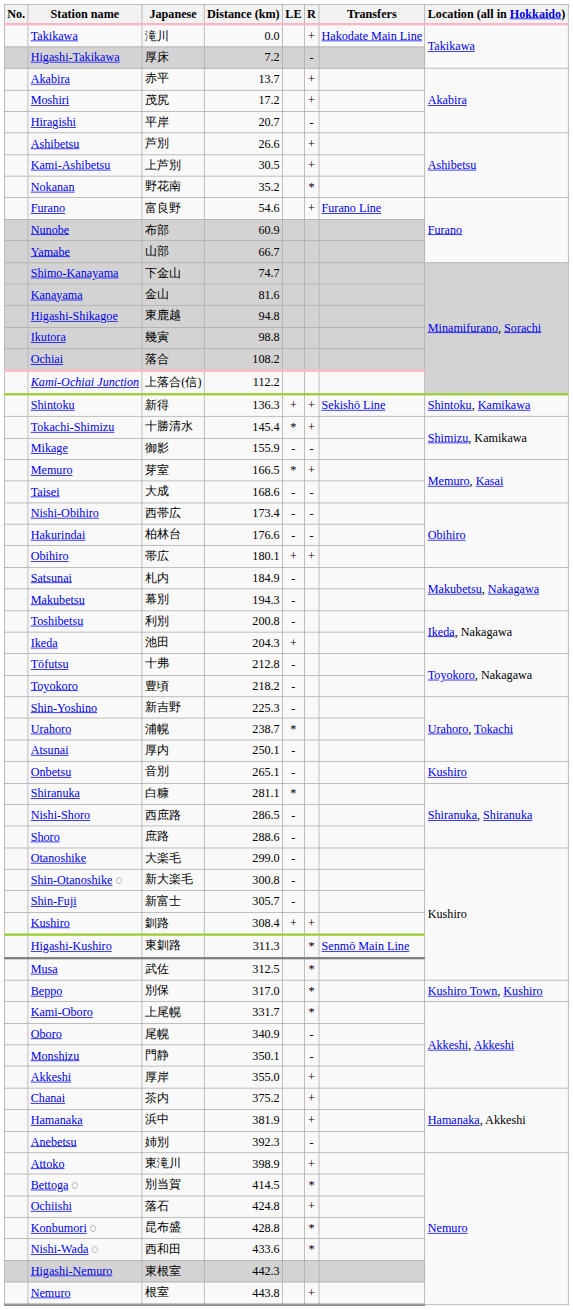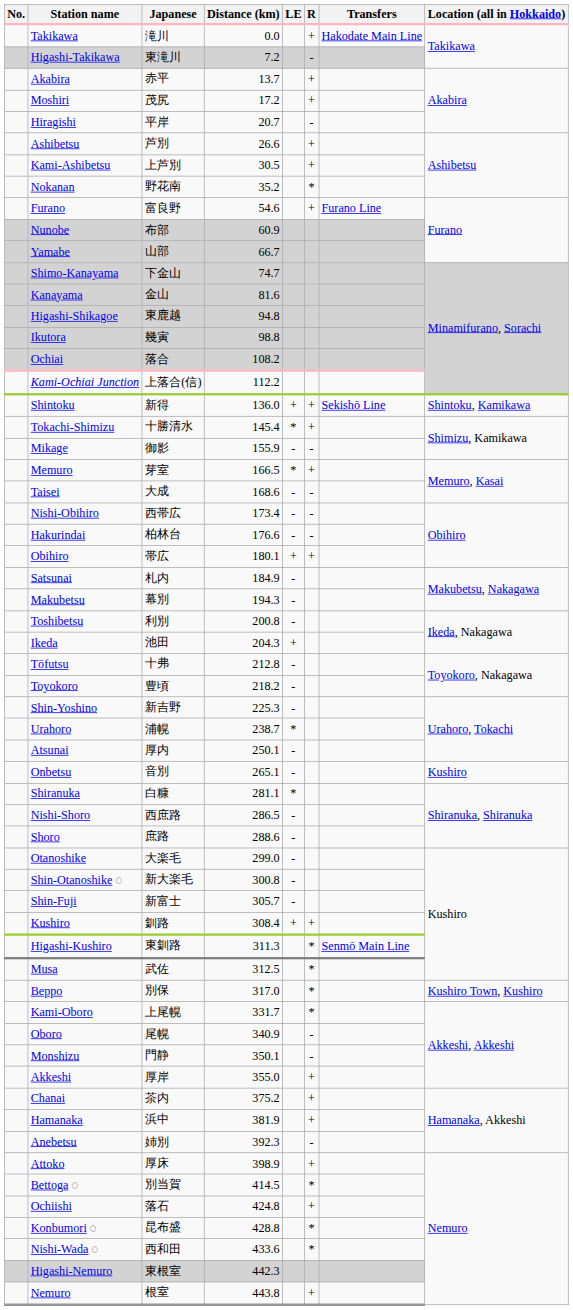 <table class="wikitable">
 <tr>
 <th>No.</th>
 <th>Station name</th>
 <th>Japanese</th>
 <th>Distance (km)</th>
 <th>LE</th>
 <th>R</th>
 <th>Transfers</th>
 <th>Location (all in <a href='#'>Hokkaido</a>)</th>
 </tr>
 <tr style="border-top:lightpink solid 3px;">
 <td></td>
 <td><a href='#'>Takikawa</a></td>
 <td>滝川</td>
 <td align=right>0.0</td>
 <td></td>
 <td align=center>+</td>
 <td> <a href='#'>Hakodate Main Line</a></td>
 <td rowspan=2><a href='#'>Takikawa</a></td>
 </tr>
 <tr style="background-color:lightgrey;">
 <td></td>
 <td><a href='#'>Higashi-Takikawa</a></td>
-<td>厚床</td>
+<td>東滝川</td>
 <td align=right>7.2</td>
 <td></td>
 <td align=center>-</td>
 <td></td>
 </tr>
 <tr>
 <td></td>
 <td><a href='#'>Akabira</a></td>
 <td>赤平</td>
 <td align=right>13.7</td>
 <td></td>
 <td align=center>+</td>
 <td></td>
 <td rowspan=3><a href='#'>Akabira</a></td>
 </tr>
 <tr>
 <td></td>
 <td><a href='#'>Moshiri</a></td>
 <td>茂尻</td>
 <td align=right>17.2</td>
 <td></td>
 <td align=center>+</td>
 <td></td>
 </tr>
 <tr>
 <td></td>
 <td><a href='#'>Hiragishi</a></td>
 <td>平岸</td>
 <td align=right>20.7</td>
 <td></td>
 <td align=center>-</td>
 <td></td>
 </tr>
 <tr>
 <td></td>
 <td><a href='#'>Ashibetsu</a></td>
 <td>芦別</td>
 <td align=right>26.6</td>
 <td></td>
 <td align=center>+</td>
 <td></td>
 <td rowspan=3><a href='#'>Ashibetsu</a></td>
 </tr>
 <tr>
 <td></td>
 <td><a href='#'>Kami-Ashibetsu</a></td>
 <td>上芦別</td>
 <td align=right>30.5</td>
 <td></td>
 <td align=center>+</td>
 <td></td>
 </tr>
 <tr>
 <td></td>
 <td><a href='#'>Nokanan</a></td>
 <td>野花南</td>
 <td align=right>35.2</td>
 <td></td>
 <td align=center>*</td>
 <td></td>
 </tr>
 <tr>
 <td></td>
 <td><a href='#'>Furano</a></td>
 <td>富良野</td>
 <td align=right>54.6</td>
 <td></td>
 <td align=center>+</td>
 <td> <a href='#'>Furano Line</a></td>
 <td rowspan=3><a href='#'>Furano</a></td>
 </tr>
 <tr style="background-color:lightgrey;">
 <td></td>
 <td><a href='#'>Nunobe</a></td>
 <td>布部</td>
 <td align=right>60.9</td>
 <td></td>
 <td align=center></td>
 <td></td>
 </tr>
 <tr style="background-color:lightgrey;">
 <td></td>
 <td><a href='#'>Yamabe</a></td>
 <td>山部</td>
 <td align=right>66.7</td>
 <td></td>
 <td align=center></td>
 <td></td>
 </tr>
 <tr style="background-color:lightgrey;">
 <td></td>
 <td><a href='#'>Shimo-Kanayama</a></td>
 <td>下金山</td>
 <td align=right>74.7</td>
 <td></td>
 <td align=center></td>
 <td></td>
 <td rowspan=6><a href='#'>Minamifurano</a>, <a href='#'>Sorachi</a></td>
 </tr>
 <tr style="background-color:lightgrey;">
 <td></td>
 <td><a href='#'>Kanayama</a></td>
 <td>金山</td>
 <td align=right>81.6</td>
 <td></td>
 <td align=center></td>
 <td></td>
 </tr>
 <tr style="background-color:lightgrey;">
 <td></td>
 <td><a href='#'>Higashi-Shikagoe</a></td>
 <td>東鹿越</td>
 <td align=right>94.8</td>
 <td></td>
 <td align=center></td>
 <td></td>
 </tr>
 <tr style="background-color:lightgrey;">
 <td></td>
 <td><a href='#'>Ikutora</a></td>
 <td>幾寅</td>
 <td align=right>98.8</td>
 <td></td>
 <td align=center></td>
 <td></td>
 </tr>
 <tr style="background-color:lightgrey;">
 <td></td>
 <td><a href='#'>Ochiai</a></td>
 <td>落合</td>
 <td align=right>108.2</td>
 <td></td>
 <td align=center></td>
 <td></td>
 </tr>
 <tr style="border-top:lightpink solid 3px;">
 <td></td>
 <td><em><a href='#'>Kami-Ochiai Junction</a></em></td>
 <td>上落合(信)</td>
 <td align=right>112.2</td>
 <td></td>
 <td align=center></td>
 <td></td>
 </tr>
 <tr style="border-top:yellowgreen solid 3px;">
 <td></td>
 <td><a href='#'>Shintoku</a></td>
 <td>新得</td>
-<td align=right>136.3</td>
+<td align=right>136.0</td>
 <td align=center>+</td>
 <td align=center>+</td>
 <td> <a href='#'>Sekishō Line</a></td>
 <td><a href='#'>Shintoku</a>, <a href='#'>Kamikawa</a></td>
 </tr>
 <tr>
 <td></td>
 <td><a href='#'>Tokachi-Shimizu</a></td>
 <td>十勝清水</td>
 <td align=right>145.4</td>
 <td align=center>*</td>
 <td align=center>+</td>
 <td></td>
 <td rowspan=2><a href='#'>Shimizu</a>, Kamikawa</td>
 </tr>
 <tr>
 <td></td>
 <td><a href='#'>Mikage</a></td>
 <td>御影</td>
 <td align=right>155.9</td>
 <td align=center>-</td>
 <td align=center>-</td>
 <td></td>
 </tr>
 <tr>
 <td></td>
 <td><a href='#'>Memuro</a></td>
 <td>芽室</td>
 <td align=right>166.5</td>
 <td align=center>*</td>
 <td align=center>+</td>
 <td></td>
 <td rowspan=2><a href='#'>Memuro</a>, <a href='#'>Kasai</a></td>
 </tr>
 <tr>
 <td></td>
 <td><a href='#'>Taisei</a></td>
 <td>大成</td>
 <td align=right>168.6</td>
 <td align=center>-</td>
 <td align=center>-</td>
 <td></td>
 </tr>
 <tr>
 <td></td>
 <td><a href='#'>Nishi-Obihiro</a></td>
 <td>西帯広</td>
 <td align=right>173.4</td>
 <td align=center>-</td>
 <td align=center>-</td>
 <td></td>
 <td rowspan=3><a href='#'>Obihiro</a></td>
 </tr>
 <tr>
 <td></td>
 <td><a href='#'>Hakurindai</a></td>
 <td>柏林台</td>
 <td align=right>176.6</td>
 <td align=center>-</td>
 <td align=center>-</td>
 <td></td>
 </tr>
 <tr>
 <td></td>
 <td><a href='#'>Obihiro</a></td>
 <td>帯広</td>
 <td align=right>180.1</td>
 <td align=center>+</td>
 <td align=center>+</td>
 <td></td>
 </tr>
 <tr>
 <td></td>
 <td><a href='#'>Satsunai</a></td>
 <td>札内</td>
 <td align=right>184.9</td>
 <td align=center>-</td>
 <td></td>
 <td></td>
 <td rowspan=2><a href='#'>Makubetsu</a>, <a href='#'>Nakagawa</a></td>
 </tr>
 <tr>
 <td></td>
 <td><a href='#'>Makubetsu</a></td>
 <td>幕別</td>
 <td align=right>194.3</td>
 <td align=center>-</td>
 <td></td>
 <td></td>
 </tr>
 <tr>
 <td></td>
 <td><a href='#'>Toshibetsu</a></td>
 <td>利別</td>
 <td align=right>200.8</td>
 <td align=center>-</td>
 <td></td>
 <td></td>
 <td rowspan=2><a href='#'>Ikeda</a>, Nakagawa</td>
 </tr>
 <tr>
 <td></td>
 <td><a href='#'>Ikeda</a></td>
 <td>池田</td>
 <td align=right>204.3</td>
 <td align=center>+</td>
 <td></td>
 <td></td>
 </tr>
 <tr>
 <td></td>
 <td><a href='#'>Tōfutsu</a></td>
 <td>十弗</td>
 <td align=right>212.8</td>
 <td align=center>-</td>
 <td></td>
 <td></td>
 <td rowspan=2><a href='#'>Toyokoro</a>, Nakagawa</td>
 </tr>
 <tr>
 <td></td>
 <td><a href='#'>Toyokoro</a></td>
 <td>豊頃</td>
 <td align=right>218.2</td>
 <td align=center>-</td>
 <td></td>
 <td></td>
 </tr>
 <tr>
 <td></td>
 <td><a href='#'>Shin-Yoshino</a></td>
 <td>新吉野</td>
 <td align=right>225.3</td>
 <td align=center>-</td>
 <td></td>
 <td></td>
 <td rowspan=3><a href='#'>Urahoro</a>, <a href='#'>Tokachi</a></td>
 </tr>
 <tr>
 <td></td>
 <td><a href='#'>Urahoro</a></td>
 <td>浦幌</td>
 <td align=right>238.7</td>
 <td align=center>*</td>
 <td></td>
 <td></td>
 </tr>
 <tr>
 <td></td>
 <td><a href='#'>Atsunai</a></td>
 <td>厚内</td>
 <td align=right>250.1</td>
 <td align=center>-</td>
 <td></td>
 <td></td>
 </tr>
 <tr>
 <td></td>
 <td><a href='#'>Onbetsu</a></td>
 <td>音別</td>
 <td align=right>265.1</td>
 <td align=center>-</td>
 <td></td>
 <td></td>
 <td rowspan=1><a href='#'>Kushiro</a></td>
 </tr>
 <tr>
 <td></td>
 <td><a href='#'>Shiranuka</a></td>
 <td>白糠</td>
 <td align=right>281.1</td>
 <td align=center>*</td>
 <td></td>
 <td></td>
 <td rowspan=3><a href='#'>Shiranuka</a>, <a href='#'>Shiranuka</a></td>
 </tr>
 <tr>
 <td></td>
 <td><a href='#'>Nishi-Shoro</a></td>
 <td>西庶路</td>
 <td align=right>286.5</td>
 <td align=center>-</td>
 <td></td>
 <td></td>
 </tr>
 <tr>
 <td></td>
 <td><a href='#'>Shoro</a></td>
 <td>庶路</td>
 <td align=right>288.6</td>
 <td align=center>-</td>
 <td></td>
 <td></td>
 </tr>
 <tr>
 <td></td>
 <td><a href='#'>Otanoshike</a></td>
 <td>大楽毛</td>
 <td align=right>299.0</td>
 <td align=center>-</td>
 <td></td>
 <td></td>
 <td rowspan=6>Kushiro</td>
 </tr>
 <tr>
 <td></td>
 <td><a href='#'>Shin-Otanoshike</a> ◌</td>
 <td>新大楽毛</td>
 <td align=right>300.8</td>
 <td align=center>-</td>
 <td></td>
 <td></td>
 </tr>
 <tr>
 <td></td>
 <td><a href='#'>Shin-Fuji</a></td>
 <td>新富士</td>
 <td align=right>305.7</td>
 <td align=center>-</td>
 <td></td>
 <td></td>
 </tr>
 <tr>
 <td></td>
 <td><a href='#'>Kushiro</a></td>
 <td>釧路</td>
 <td align=right>308.4</td>
 <td align=center>+</td>
 <td align=center>+</td>
 <td></td>
 </tr>
 <tr style="border-top:yellowgreen solid 3px;">
 <td></td>
 <td><a href='#'>Higashi-Kushiro</a></td>
 <td>東釧路</td>
 <td align=right>311.3</td>
 <td></td>
 <td align=center>*</td>
 <td> <a href='#'>Senmō Main Line</a></td>
 </tr>
 <tr style="border-top:grey solid 3px;">
 <td></td>
 <td><a href='#'>Musa</a></td>
 <td>武佐</td>
 <td align=right>312.5</td>
 <td></td>
 <td align=center>*</td>
 <td></td>
 </tr>
 <tr>
 <td></td>
 <td><a href='#'>Beppo</a></td>
 <td>別保</td>
 <td align=right>317.0</td>
 <td></td>
 <td align=center>*</td>
 <td></td>
 <td><a href='#'>Kushiro Town</a>, <a href='#'>Kushiro</a></td>
 </tr>
 <tr>
 <td></td>
 <td><a href='#'>Kami-Oboro</a></td>
 <td>上尾幌</td>
 <td align=right>331.7</td>
 <td></td>
 <td align=center>*</td>
 <td></td>
 <td rowspan=4><a href='#'>Akkeshi</a>, <a href='#'>Akkeshi</a></td>
 </tr>
 <tr>
 <td></td>
 <td><a href='#'>Oboro</a></td>
 <td>尾幌</td>
 <td align=right>340.9</td>
 <td></td>
 <td align=center>-</td>
 <td></td>
 </tr>
 <tr>
 <td></td>
 <td><a href='#'>Monshizu</a></td>
 <td>門静</td>
 <td align=right>350.1</td>
 <td></td>
 <td align=center>-</td>
 <td></td>
 </tr>
 <tr>
 <td></td>
 <td><a href='#'>Akkeshi</a></td>
 <td>厚岸</td>
 <td align=right>355.0</td>
 <td></td>
 <td align=center>+</td>
 <td></td>
 </tr>
 <tr>
 <td></td>
 <td><a href='#'>Chanai</a></td>
 <td>茶内</td>
 <td align=right>375.2</td>
 <td></td>
 <td align=center>+</td>
 <td></td>
 <td rowspan=3><a href='#'>Hamanaka</a>, Akkeshi</td>
 </tr>
 <tr>
 <td></td>
 <td><a href='#'>Hamanaka</a></td>
 <td>浜中</td>
 <td align=right>381.9</td>
 <td></td>
 <td align=center>+</td>
 <td></td>
 </tr>
 <tr>
 <td></td>
 <td><a href='#'>Anebetsu</a></td>
 <td>姉別</td>
 <td align=right>392.3</td>
 <td></td>
 <td align=center>-</td>
 <td></td>
 </tr>
 <tr>
 <td></td>
 <td><a href='#'>Attoko</a></td>
-<td>東滝川</td>
+<td>厚床</td>
 <td align=right>398.9</td>
 <td></td>
 <td align=center>+</td>
 <td></td>
 <td rowspan=9><a href='#'>Nemuro</a></td>
 </tr>
 <tr>
 <td></td>
 <td><a href='#'>Bettoga</a> ◌</td>
 <td>別当賀</td>
 <td align=right>414.5</td>
 <td></td>
 <td align=center>*</td>
 <td></td>
 </tr>
 <tr>
 <td></td>
 <td><a href='#'>Ochiishi</a></td>
 <td>落石</td>
 <td align=right>424.8</td>
 <td></td>
 <td align=center>+</td>
 <td></td>
 </tr>
 <tr>
 <td></td>
 <td><a href='#'>Konbumori</a> ◌</td>
 <td>昆布盛</td>
 <td align=right>428.8</td>
 <td></td>
 <td align=center>*</td>
 <td></td>
 </tr>
 <tr>
 <td></td>
 <td><a href='#'>Nishi-Wada</a> ◌</td>
 <td>西和田</td>
 <td align=right>433.6</td>
 <td></td>
 <td align=center>*</td>
 <td></td>
 </tr>
 <tr style="background-color:lightgrey;">
 <td></td>
 <td><a href='#'>Higashi-Nemuro</a></td>
 <td>東根室</td>
 <td align=right>442.3</td>
 <td></td>
 <td align=center></td>
 <td></td>
 </tr>
 <tr style="border-bottom:grey solid 3px;">
 <td></td>
 <td><a href='#'>Nemuro</a></td>
 <td>根室</td>
 <td align=right>443.8</td>
 <td></td>
 <td align=center>+</td>
 <td></td>
 </tr>
 <tr>
 </tr>
 </table>
